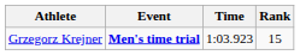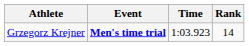 <table class=wikitable style="font-size:90%">
 <tr>
 <th>Athlete</th>
 <th>Event</th>
 <th>Time</th>
 <th>Rank</th>
 </tr>
 <tr align=center>
 <td align=left><a href='#'>Grzegorz Krejner</a></td>
 <td align=left><strong><a href='#'>Men's time trial</a></strong></td>
 <td>1:03.923</td>
-<td>15</td>
+<td>14</td>
 </tr>
 </table>
